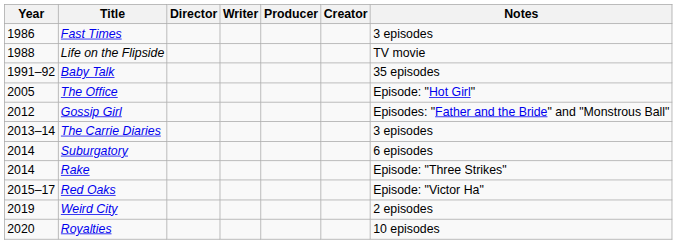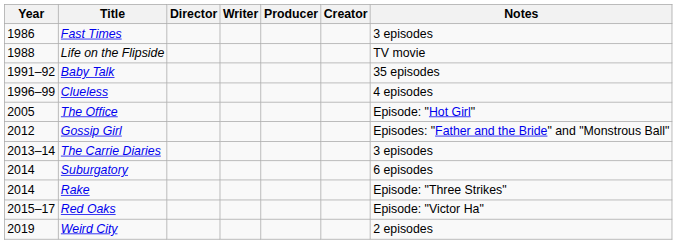 <table class="wikitable">
 <tr>
 <th>Year</th>
 <th>Title</th>
 <th>Director</th>
 <th>Writer</th>
 <th>Producer</th>
 <th>Creator</th>
 <th>Notes</th>
 </tr>
 <tr>
 <td>1986</td>
 <td><em><a href='#'>Fast Times</a></em></td>
 <td></td>
 <td></td>
 <td></td>
 <td></td>
 <td>3 episodes</td>
 </tr>
 <tr>
 <td>1988</td>
 <td><em>Life on the Flipside</em></td>
 <td></td>
 <td></td>
 <td></td>
 <td></td>
 <td>TV movie</td>
 </tr>
 <tr>
 <td>1991–92</td>
 <td><em><a href='#'>Baby Talk</a></em></td>
 <td></td>
 <td></td>
 <td></td>
 <td></td>
 <td>35 episodes</td>
+</tr>
+<tr>
+<td>1996–99</td>
+<td><em><a href='#'>Clueless</a></em></td>
+<td></td>
+<td></td>
+<td></td>
+<td></td>
+<td>4 episodes</td>
 </tr>
 <tr>
 <td>2005</td>
 <td><em><a href='#'>The Office</a></em></td>
 <td></td>
 <td></td>
 <td></td>
 <td></td>
 <td>Episode: "<a href='#'>Hot Girl</a>"</td>
 </tr>
 <tr>
 <td>2012</td>
 <td><em><a href='#'>Gossip Girl</a></em></td>
 <td></td>
 <td></td>
 <td></td>
 <td></td>
 <td>Episodes: "<a href='#'>Father and the Bride</a>" and "Monstrous Ball"</td>
 </tr>
 <tr>
 <td>2013–14</td>
 <td><em><a href='#'>The Carrie Diaries</a></em></td>
 <td></td>
 <td></td>
 <td></td>
 <td></td>
 <td>3 episodes</td>
 </tr>
 <tr>
 <td>2014</td>
 <td><em><a href='#'>Suburgatory</a></em></td>
 <td></td>
 <td></td>
 <td></td>
 <td></td>
 <td>6 episodes</td>
 </tr>
 <tr>
 <td>2014</td>
 <td><em><a href='#'>Rake</a></em></td>
 <td></td>
 <td></td>
 <td></td>
 <td></td>
 <td>Episode: "Three Strikes"</td>
 </tr>
 <tr>
 <td>2015–17</td>
 <td><em><a href='#'>Red Oaks</a></em></td>
 <td></td>
 <td></td>
 <td></td>
 <td></td>
 <td>Episode: "Victor Ha"</td>
 </tr>
 <tr>
 <td>2019</td>
 <td><em><a href='#'>Weird City</a></em></td>
 <td></td>
 <td></td>
 <td></td>
 <td></td>
 <td>2 episodes</td>
 </tr>
-<tr>
-<td>2020</td>
-<td><em><a href='#'>Royalties</a></em></td>
-<td></td>
-<td></td>
-<td></td>
-<td></td>
-<td>10 episodes</td>
-</tr>
 </table>
